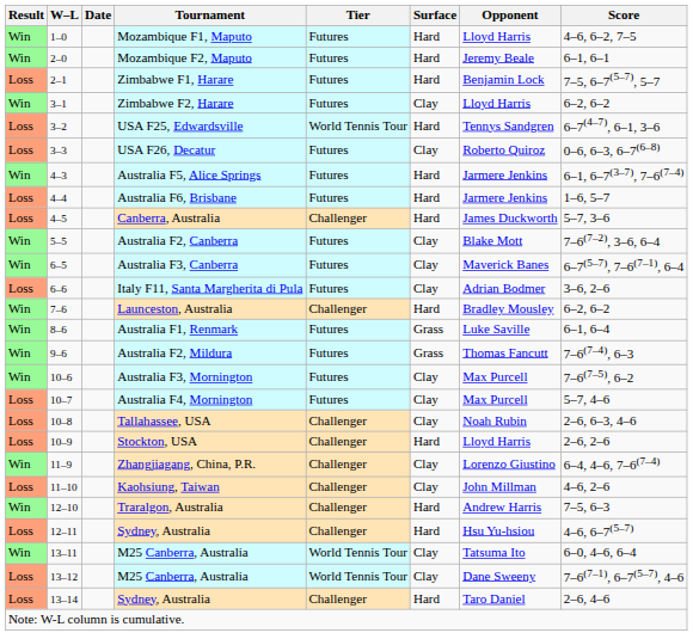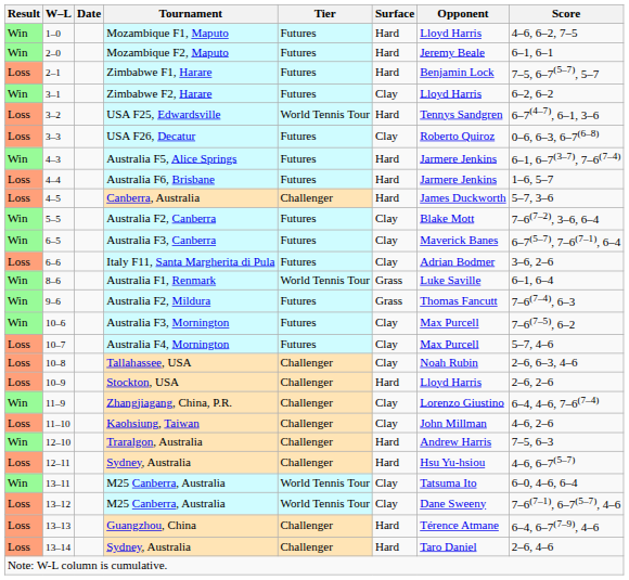 <table class="sortable wikitable">
 <tr>
 <th>Result</th>
 <th class="unsortable">W–L</th>
 <th>Date</th>
 <th>Tournament</th>
 <th>Tier</th>
 <th>Surface</th>
 <th>Opponent</th>
 <th class="unsortable">Score</th>
 </tr>
 <tr>
 <td style="background:#98fb98;">Win</td>
 <td><small>1–0</small></td>
 <td></td>
 <td style="background:#cffcff;">Mozambique F1, <a href='#'>Maputo</a></td>
 <td style="background:#cffcff;">Futures</td>
 <td>Hard</td>
 <td> <a href='#'>Lloyd Harris</a></td>
 <td>4–6, 6–2, 7–5</td>
 </tr>
 <tr>
 <td style="background:#98fb98;">Win</td>
 <td><small>2–0</small></td>
 <td></td>
 <td style="background:#cffcff;">Mozambique F2, <a href='#'>Maputo</a></td>
 <td style="background:#cffcff;">Futures</td>
 <td>Hard</td>
 <td> <a href='#'>Jeremy Beale</a></td>
 <td>6–1, 6–1</td>
 </tr>
 <tr>
 <td style="background:#ffa07a;">Loss</td>
 <td><small>2–1</small></td>
 <td></td>
 <td style="background:#cffcff;">Zimbabwe F1, <a href='#'>Harare</a></td>
 <td style="background:#cffcff;">Futures</td>
 <td>Hard</td>
 <td> <a href='#'>Benjamin Lock</a></td>
 <td>7–5, 6–7<sup>(5–7)</sup>, 5–7</td>
 </tr>
 <tr>
 <td style="background:#98fb98;">Win</td>
 <td><small>3–1</small></td>
 <td></td>
 <td style="background:#cffcff;">Zimbabwe F2, <a href='#'>Harare</a></td>
 <td style="background:#cffcff;">Futures</td>
 <td>Clay</td>
 <td> <a href='#'>Lloyd Harris</a></td>
 <td>6–2, 6–2</td>
 </tr>
 <tr>
 <td style="background:#ffa07a;">Loss</td>
 <td><small>3–2</small></td>
 <td></td>
 <td style="background:#cffcff;">USA F25, <a href='#'>Edwardsville</a></td>
 <td style="background:#cffcff;">World Tennis Tour</td>
 <td>Hard</td>
 <td> <a href='#'>Tennys Sandgren</a></td>
 <td>6–7<sup>(4–7)</sup>, 6–1, 3–6</td>
 </tr>
 <tr>
 <td style="background:#ffa07a;">Loss</td>
 <td><small>3–3</small></td>
 <td></td>
 <td style="background:#cffcff;">USA F26, <a href='#'>Decatur</a></td>
 <td style="background:#cffcff;">Futures</td>
 <td>Clay</td>
 <td> <a href='#'>Roberto Quiroz</a></td>
 <td>0–6, 6–3, 6–7<sup>(6–8)</sup></td>
 </tr>
 <tr>
 <td style="background:#98fb98;">Win</td>
 <td><small>4–3</small></td>
 <td></td>
 <td style="background:#cffcff;">Australia F5, <a href='#'>Alice Springs</a></td>
 <td style="background:#cffcff;">Futures</td>
 <td>Hard</td>
 <td> <a href='#'>Jarmere Jenkins</a></td>
 <td>6–1, 6–7<sup>(3–7)</sup>, 7–6<sup>(7–4)</sup></td>
 </tr>
 <tr>
 <td style="background:#ffa07a;">Loss</td>
 <td><small>4–4</small></td>
 <td></td>
 <td style="background:#cffcff;">Australia F6, <a href='#'>Brisbane</a></td>
 <td style="background:#cffcff;">Futures</td>
 <td>Hard</td>
 <td> <a href='#'>Jarmere Jenkins</a></td>
 <td>1–6, 5–7</td>
 </tr>
 <tr>
 <td style="background:#ffa07a;">Loss</td>
 <td><small>4–5</small></td>
 <td><a href='#'></a></td>
 <td style="background:moccasin;"><a href='#'>Canberra</a>, Australia</td>
 <td style="background:moccasin;">Challenger</td>
 <td>Hard</td>
 <td> <a href='#'>James Duckworth</a></td>
 <td>5–7, 3–6</td>
 </tr>
 <tr>
 <td style="background:#98fb98;">Win</td>
 <td><small>5–5</small></td>
 <td></td>
 <td style="background:#cffcff;">Australia F2, <a href='#'>Canberra</a></td>
 <td style="background:#cffcff;">Futures</td>
 <td>Clay</td>
 <td> <a href='#'>Blake Mott</a></td>
 <td>7–6<sup>(7–2)</sup>, 3–6, 6–4</td>
 </tr>
 <tr>
 <td style="background:#98fb98;">Win</td>
 <td><small>6–5</small></td>
 <td></td>
 <td style="background:#cffcff;">Australia F3, <a href='#'>Canberra</a></td>
 <td style="background:#cffcff;">Futures</td>
 <td>Clay</td>
 <td> <a href='#'>Maverick Banes</a></td>
 <td>6–7<sup>(5–7)</sup>, 7–6<sup>(7–1)</sup>, 6–4</td>
 </tr>
 <tr>
 <td style="background:#ffa07a;">Loss</td>
 <td><small>6–6</small></td>
 <td></td>
 <td style="background:#cffcff;">Italy F11, <a href='#'>Santa Margherita di Pula</a></td>
 <td style="background:#cffcff;">Futures</td>
 <td>Clay</td>
 <td> <a href='#'>Adrian Bodmer</a></td>
 <td>3–6, 2–6</td>
 </tr>
 <tr>
 <td style="background:#98fb98;">Win</td>
-<td><small>7–6</small></td>
-<td><a href='#'></a></td>
-<td style="background:moccasin;"><a href='#'>Launceston</a>, Australia</td>
-<td style="background:moccasin;">Challenger</td>
-<td>Hard</td>
-<td> <a href='#'>Bradley Mousley</a></td>
-<td>6–2, 6–2</td>
-</tr>
-<tr>
-<td style="background:#98fb98;">Win</td>
 <td><small>8–6</small></td>
 <td></td>
 <td style="background:#cffcff;">Australia F1, <a href='#'>Renmark</a></td>
-<td style="background:#cffcff;">Futures</td>
+<td style="background:#cffcff;">World Tennis Tour</td>
 <td>Grass</td>
 <td> <a href='#'>Luke Saville</a></td>
 <td>6–1, 6–4</td>
 </tr>
 <tr>
 <td style="background:#98fb98;">Win</td>
 <td><small>9–6</small></td>
 <td></td>
 <td style="background:#cffcff;">Australia F2, <a href='#'>Mildura</a></td>
 <td style="background:#cffcff;">Futures</td>
 <td>Grass</td>
 <td> <a href='#'>Thomas Fancutt</a></td>
 <td>7–6<sup>(7–4)</sup>, 6–3</td>
 </tr>
 <tr>
 <td style="background:#98fb98;">Win</td>
 <td><small>10–6</small></td>
 <td></td>
 <td style="background:#cffcff;">Australia F3, <a href='#'>Mornington</a></td>
 <td style="background:#cffcff;">Futures</td>
 <td>Clay</td>
 <td> <a href='#'>Max Purcell</a></td>
 <td>7–6<sup>(7–5)</sup>, 6–2</td>
 </tr>
 <tr>
 <td style="background:#ffa07a;">Loss</td>
 <td><small>10–7</small></td>
 <td></td>
 <td style="background:#cffcff;">Australia F4, <a href='#'>Mornington</a></td>
 <td style="background:#cffcff;">Futures</td>
 <td>Clay</td>
 <td> <a href='#'>Max Purcell</a></td>
 <td>5–7, 4–6</td>
 </tr>
 <tr>
 <td style="background:#ffa07a;">Loss</td>
 <td><small>10–8</small></td>
 <td><a href='#'></a></td>
 <td style="background:moccasin;"><a href='#'>Tallahassee</a>, USA</td>
 <td style="background:moccasin;">Challenger</td>
 <td>Clay</td>
 <td> <a href='#'>Noah Rubin</a></td>
 <td>2–6, 6–3, 4–6</td>
 </tr>
 <tr>
 <td style="background:#ffa07a;">Loss</td>
 <td><small>10–9</small></td>
 <td><a href='#'></a></td>
 <td style="background:moccasin;"><a href='#'>Stockton</a>, USA</td>
 <td style="background:moccasin;">Challenger</td>
 <td>Hard</td>
 <td> <a href='#'>Lloyd Harris</a></td>
 <td>2–6, 2–6</td>
 </tr>
 <tr>
 <td style="background:#98fb98;">Win</td>
 <td><small>11–9</small></td>
 <td><a href='#'></a></td>
 <td style="background:moccasin;"><a href='#'>Zhangjiagang</a>, China, P.R.</td>
 <td style="background:moccasin;">Challenger</td>
 <td>Clay</td>
 <td> <a href='#'>Lorenzo Giustino</a></td>
 <td>6–4, 4–6, 7–6<sup>(7–4)</sup></td>
 </tr>
 <tr>
 <td style="background:#ffa07a;">Loss</td>
 <td><small>11–10</small></td>
 <td><a href='#'></a></td>
 <td style="background:moccasin;"><a href='#'>Kaohsiung</a>, <a href='#'>Taiwan</a></td>
 <td style="background:moccasin;">Challenger</td>
 <td>Clay</td>
 <td> <a href='#'>John Millman</a></td>
 <td>4–6, 2–6</td>
 </tr>
 <tr>
 <td style="background:#98fb98;">Win</td>
 <td><small>12–10</small></td>
 <td><a href='#'></a></td>
 <td style="background:moccasin;"><a href='#'>Traralgon</a>, Australia</td>
 <td style="background:moccasin;">Challenger</td>
 <td>Hard</td>
 <td> <a href='#'>Andrew Harris</a></td>
 <td>7–5, 6–3</td>
 </tr>
 <tr>
 <td style="background:#ffa07a;">Loss</td>
 <td><small>12–11</small></td>
 <td><a href='#'></a></td>
 <td style="background:moccasin;"><a href='#'>Sydney</a>, Australia</td>
 <td style="background:moccasin;">Challenger</td>
 <td>Hard</td>
 <td> <a href='#'>Hsu Yu-hsiou</a></td>
 <td>4–6, 6–7<sup>(5–7)</sup></td>
 </tr>
 <tr>
 <td style="background:#98fb98;">Win</td>
 <td><small>13–11</small></td>
 <td></td>
 <td style="background:#cffcff;">M25 <a href='#'>Canberra</a>, Australia</td>
 <td style="background:#cffcff;">World Tennis Tour</td>
 <td>Clay</td>
 <td> <a href='#'>Tatsuma Ito</a></td>
 <td>6–0, 4–6, 6–4</td>
 </tr>
 <tr>
 <td style="background:#ffa07a;">Loss</td>
 <td><small>13–12</small></td>
 <td></td>
 <td style="background:#cffcff;">M25 <a href='#'>Canberra</a>, Australia</td>
 <td style="background:#cffcff;">World Tennis Tour</td>
 <td>Clay</td>
 <td> <a href='#'>Dane Sweeny</a></td>
 <td>7–6<sup>(7–1)</sup>, 6–7<sup>(5–7)</sup>, 4–6</td>
 </tr>
 <tr>
 <td style="background:#ffa07a;">Loss</td>
+<td><small>13–13</small></td>
+<td><a href='#'></a></td>
+<td style="background:moccasin;"><a href='#'>Guangzhou</a>, China</td>
+<td style="background:moccasin;">Challenger</td>
+<td>Hard</td>
+<td> <a href='#'>Térence Atmane</a></td>
+<td>6–4, 6–7<sup>(7–9)</sup>, 4–6</td>
+</tr>
+<tr>
+<td style="background:#ffa07a;">Loss</td>
 <td><small>13–14</small></td>
 <td><a href='#'></a></td>
 <td style="background:moccasin;"><a href='#'>Sydney</a>, Australia</td>
 <td style="background:moccasin;">Challenger</td>
 <td>Hard</td>
 <td> <a href='#'>Taro Daniel</a></td>
 <td>2–6, 4–6</td>
 </tr>
 <tr>
 <td colspan="8">Note: W-L column is cumulative.</td>
 </tr>
 </table>
